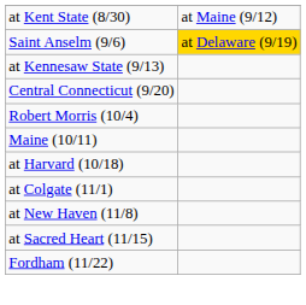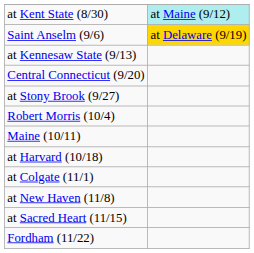 <table class="wikitable">
 <tr>
 </tr>
 <tr>
 <td>at <a href='#'>Kent State</a> (8/30)</td>
-<td>at <a href='#'>Maine</a> (9/12)</td>
+<td style="background: paleturquoise;">at <a href='#'>Maine</a> (9/12)</td>
 </tr>
 <tr>
 <td><a href='#'>Saint Anselm</a> (9/6)</td>
 <td style="background: gold;">at <a href='#'>Delaware</a> (9/19)</td>
 </tr>
 <tr>
 <td>at <a href='#'>Kennesaw State</a> (9/13)</td>
 <td></td>
 </tr>
 <tr>
 <td><a href='#'>Central Connecticut</a> (9/20)</td>
+<td></td>
+</tr>
+<tr>
+<td>at <a href='#'>Stony Brook</a> (9/27)</td>
 <td></td>
 </tr>
 <tr>
 <td><a href='#'>Robert Morris</a> (10/4)</td>
 <td></td>
 </tr>
 <tr>
 <td><a href='#'>Maine</a> (10/11)</td>
 <td></td>
 </tr>
 <tr>
 <td>at <a href='#'>Harvard</a> (10/18)</td>
 <td></td>
 </tr>
 <tr>
 <td>at <a href='#'>Colgate</a> (11/1)</td>
 <td></td>
 </tr>
 <tr>
 <td>at <a href='#'>New Haven</a> (11/8)</td>
 <td></td>
 </tr>
 <tr>
 <td>at <a href='#'>Sacred Heart</a> (11/15)</td>
 <td></td>
 </tr>
 <tr>
 <td><a href='#'>Fordham</a> (11/22)</td>
 <td></td>
 </tr>
 </table>
